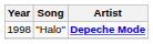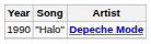 <table class="wikitable">
 <tr>
 <th>Year</th>
 <th>Song</th>
 <th>Artist</th>
 </tr>
 <tr>
-<td>1998</td>
+<td>1990</td>
 <td>"Halo"</td>
 <td><strong><a href='#'>Depeche Mode</a></strong></td>
 </tr>
 <tr>
 </tr>
 </table>
